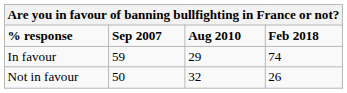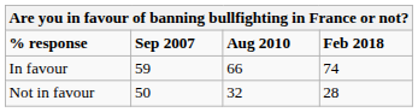 <table class="wikitable" align="right">
 <tr>
 <th colspan="4"><strong>Are you in favour of banning bullfighting in France or not?</strong></th>
 </tr>
 <tr>
 <td><strong>% response</strong></td>
 <td><strong>Sep 2007</strong></td>
 <td><strong>Aug 2010</strong></td>
 <td><strong>Feb 2018</strong></td>
 </tr>
 <tr>
 <td>In favour</td>
 <td>59</td>
-<td>29</td>
+<td>66</td>
 <td>74</td>
 </tr>
 <tr>
 <td>Not in favour</td>
 <td>50</td>
 <td>32</td>
-<td>26</td>
+<td>28</td>
 </tr>
 </table>
